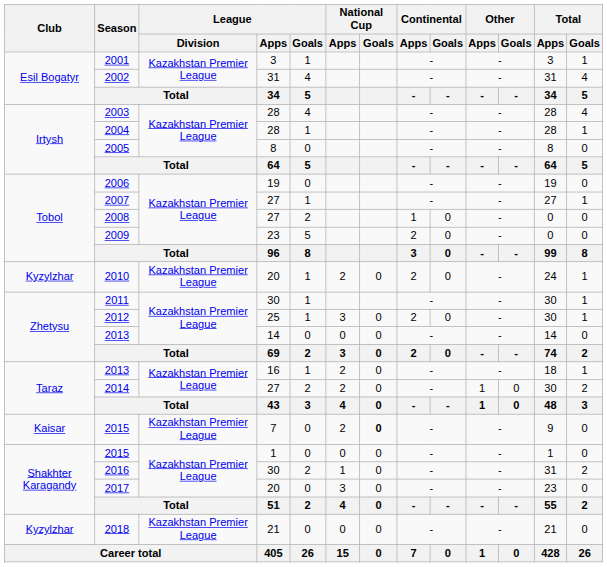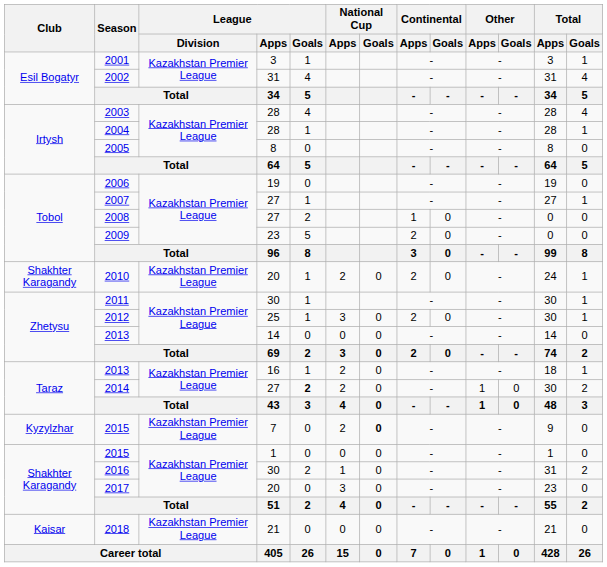 <table class="wikitable" style="text-align: center;">
 <tr>
 <th rowspan="2">Club</th>
 <th rowspan="2">Season</th>
 <th colspan="3">League</th>
 <th colspan="2">National Cup</th>
 <th colspan="2">Continental</th>
 <th colspan="2">Other</th>
 <th colspan="2">Total</th>
 </tr>
 <tr>
 <th>Division</th>
 <th>Apps</th>
 <th>Goals</th>
 <th>Apps</th>
 <th>Goals</th>
 <th>Apps</th>
 <th>Goals</th>
 <th>Apps</th>
 <th>Goals</th>
 <th>Apps</th>
 <th>Goals</th>
 </tr>
 <tr>
 <td rowspan="3" valign="center"><a href='#'>Esil Bogatyr</a></td>
 <td><a href='#'>2001</a></td>
 <td rowspan="2" valign="center"><a href='#'>Kazakhstan Premier League</a></td>
 <td>3</td>
 <td>1</td>
 <td></td>
 <td></td>
 <td colspan="2">-</td>
 <td colspan="2">-</td>
 <td>3</td>
 <td>1</td>
 </tr>
 <tr>
 <td><a href='#'>2002</a></td>
 <td>31</td>
 <td>4</td>
 <td></td>
 <td></td>
 <td colspan="2">-</td>
 <td colspan="2">-</td>
 <td>31</td>
 <td>4</td>
 </tr>
 <tr>
 <th colspan="2">Total</th>
 <th>34</th>
 <th>5</th>
 <th></th>
 <th></th>
 <th>-</th>
 <th>-</th>
 <th>-</th>
 <th>-</th>
 <th>34</th>
 <th>5</th>
 </tr>
 <tr>
 <td rowspan="4" valign="center"><a href='#'>Irtysh</a></td>
 <td><a href='#'>2003</a></td>
 <td rowspan="3" valign="center"><a href='#'>Kazakhstan Premier League</a></td>
 <td>28</td>
 <td>4</td>
 <td></td>
 <td></td>
 <td colspan="2">-</td>
 <td colspan="2">-</td>
 <td>28</td>
 <td>4</td>
 </tr>
 <tr>
 <td><a href='#'>2004</a></td>
 <td>28</td>
 <td>1</td>
 <td></td>
 <td></td>
 <td colspan="2">-</td>
 <td colspan="2">-</td>
 <td>28</td>
 <td>1</td>
 </tr>
 <tr>
 <td><a href='#'>2005</a></td>
 <td>8</td>
 <td>0</td>
 <td></td>
 <td></td>
 <td colspan="2">-</td>
 <td colspan="2">-</td>
 <td>8</td>
 <td>0</td>
 </tr>
 <tr>
 <th colspan="2">Total</th>
 <th>64</th>
 <th>5</th>
 <th></th>
 <th></th>
 <th>-</th>
 <th>-</th>
 <th>-</th>
 <th>-</th>
 <th>64</th>
 <th>5</th>
 </tr>
 <tr>
 <td rowspan="5" valign="center"><a href='#'>Tobol</a></td>
 <td><a href='#'>2006</a></td>
 <td rowspan="4" valign="center"><a href='#'>Kazakhstan Premier League</a></td>
 <td>19</td>
 <td>0</td>
 <td></td>
 <td></td>
 <td colspan="2">-</td>
 <td colspan="2">-</td>
 <td>19</td>
 <td>0</td>
 </tr>
 <tr>
 <td><a href='#'>2007</a></td>
 <td>27</td>
 <td>1</td>
 <td></td>
 <td></td>
 <td colspan="2">-</td>
 <td colspan="2">-</td>
 <td>27</td>
 <td>1</td>
 </tr>
 <tr>
 <td><a href='#'>2008</a></td>
 <td>27</td>
 <td>2</td>
 <td></td>
 <td></td>
 <td>1</td>
 <td>0</td>
 <td colspan="2">-</td>
 <td>0</td>
 <td>0</td>
 </tr>
 <tr>
 <td><a href='#'>2009</a></td>
 <td>23</td>
 <td>5</td>
 <td></td>
 <td></td>
 <td>2</td>
 <td>0</td>
 <td colspan="2">-</td>
 <td>0</td>
 <td>0</td>
 </tr>
 <tr>
 <th colspan="2">Total</th>
 <th>96</th>
 <th>8</th>
 <th></th>
 <th></th>
 <th>3</th>
 <th>0</th>
 <th>-</th>
 <th>-</th>
 <th>99</th>
 <th>8</th>
 </tr>
 <tr>
-<td valign="center"><a href='#'>Kyzylzhar</a></td>
+<td valign="center"><a href='#'>Shakhter Karagandy</a></td>
 <td><a href='#'>2010</a></td>
 <td><a href='#'>Kazakhstan Premier League</a></td>
 <td>20</td>
 <td>1</td>
 <td>2</td>
 <td>0</td>
 <td>2</td>
 <td>0</td>
 <td colspan="2">-</td>
 <td>24</td>
 <td>1</td>
 </tr>
 <tr>
 <td rowspan="4" valign="center"><a href='#'>Zhetysu</a></td>
 <td><a href='#'>2011</a></td>
 <td rowspan="3" valign="center"><a href='#'>Kazakhstan Premier League</a></td>
 <td>30</td>
 <td>1</td>
 <td></td>
 <td></td>
 <td colspan="2">-</td>
 <td colspan="2">-</td>
 <td>30</td>
 <td>1</td>
 </tr>
 <tr>
 <td><a href='#'>2012</a></td>
 <td>25</td>
 <td>1</td>
 <td>3</td>
 <td>0</td>
 <td>2</td>
 <td>0</td>
 <td colspan="2">-</td>
 <td>30</td>
 <td>1</td>
 </tr>
 <tr>
 <td><a href='#'>2013</a></td>
 <td>14</td>
 <td>0</td>
 <td>0</td>
 <td>0</td>
 <td colspan="2">-</td>
 <td colspan="2">-</td>
 <td>14</td>
 <td>0</td>
 </tr>
 <tr>
 <th colspan="2">Total</th>
 <th>69</th>
 <th>2</th>
 <th>3</th>
 <th>0</th>
 <th>2</th>
 <th>0</th>
 <th>-</th>
 <th>-</th>
 <th>74</th>
 <th>2</th>
 </tr>
 <tr>
 <td rowspan="3" valign="center"><a href='#'>Taraz</a></td>
 <td><a href='#'>2013</a></td>
 <td rowspan="2" valign="center"><a href='#'>Kazakhstan Premier League</a></td>
 <td>16</td>
 <td>1</td>
 <td>2</td>
 <td>0</td>
 <td colspan="2">-</td>
 <td colspan="2">-</td>
 <td>18</td>
 <td>1</td>
 </tr>
 <tr>
 <td><a href='#'>2014</a></td>
 <td>27</td>
-<td>2</td>
+<td><strong>2</strong></td>
 <td>2</td>
 <td>0</td>
 <td colspan="2">-</td>
 <td>1</td>
 <td>0</td>
 <td>30</td>
 <td>2</td>
 </tr>
 <tr>
 <th colspan="2">Total</th>
 <th>43</th>
 <th>3</th>
 <th>4</th>
 <th>0</th>
 <th>-</th>
 <th>-</th>
 <th>1</th>
 <th>0</th>
 <th>48</th>
 <th>3</th>
 </tr>
 <tr>
-<td valign="center"><a href='#'>Kaisar</a></td>
+<td valign="center"><a href='#'>Kyzylzhar</a></td>
 <td><a href='#'>2015</a></td>
 <td><a href='#'>Kazakhstan Premier League</a></td>
 <td>7</td>
 <td>0</td>
 <td>2</td>
 <td><strong>0</strong></td>
 <td colspan="2">-</td>
 <td colspan="2">-</td>
 <td>9</td>
 <td>0</td>
 </tr>
 <tr>
 <td rowspan="4" valign="center"><a href='#'>Shakhter Karagandy</a></td>
 <td><a href='#'>2015</a></td>
 <td rowspan="3" valign="center"><a href='#'>Kazakhstan Premier League</a></td>
 <td>1</td>
 <td>0</td>
 <td>0</td>
 <td>0</td>
 <td colspan="2">-</td>
 <td colspan="2">-</td>
 <td>1</td>
 <td>0</td>
 </tr>
 <tr>
 <td><a href='#'>2016</a></td>
 <td>30</td>
 <td>2</td>
 <td>1</td>
 <td>0</td>
 <td colspan="2">-</td>
 <td colspan="2">-</td>
 <td>31</td>
 <td>2</td>
 </tr>
 <tr>
 <td><a href='#'>2017</a></td>
 <td>20</td>
 <td>0</td>
 <td>3</td>
 <td>0</td>
 <td colspan="2">-</td>
 <td colspan="2">-</td>
 <td>23</td>
 <td>0</td>
 </tr>
 <tr>
 <th colspan="2">Total</th>
 <th>51</th>
 <th>2</th>
 <th>4</th>
 <th>0</th>
 <th>-</th>
 <th>-</th>
 <th>-</th>
 <th>-</th>
 <th>55</th>
 <th>2</th>
 </tr>
 <tr>
-<td valign="center"><a href='#'>Kyzylzhar</a></td>
+<td valign="center"><a href='#'>Kaisar</a></td>
 <td><a href='#'>2018</a></td>
 <td><a href='#'>Kazakhstan Premier League</a></td>
 <td>21</td>
 <td>0</td>
 <td>0</td>
 <td>0</td>
 <td colspan="2">-</td>
 <td colspan="2">-</td>
 <td>21</td>
 <td>0</td>
 </tr>
 <tr>
 <th colspan="3">Career total</th>
 <th>405</th>
 <th>26</th>
 <th>15</th>
 <th>0</th>
 <th>7</th>
 <th>0</th>
 <th>1</th>
 <th>0</th>
 <th>428</th>
 <th>26</th>
 </tr>
 </table>
